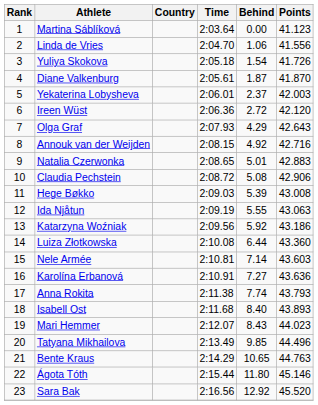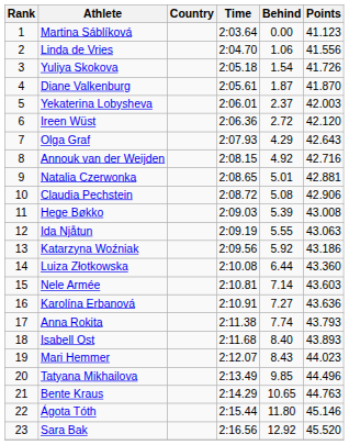 <table class="wikitable" style="text-align:center">
 <tr>
 <th>Rank</th>
 <th>Athlete</th>
 <th>Country</th>
 <th>Time</th>
 <th>Behind</th>
 <th>Points</th>
 </tr>
 <tr>
 <td>1</td>
 <td align="left"><a href='#'>Martina Sáblíková</a></td>
 <td align="left"></td>
 <td align="left">2:03.64</td>
 <td>0.00</td>
 <td align="left">41.123</td>
 </tr>
 <tr>
 <td>2</td>
 <td align="left"><a href='#'>Linda de Vries</a></td>
 <td align="left"></td>
 <td align="left">2:04.70</td>
 <td>1.06</td>
 <td align="left">41.556</td>
 </tr>
 <tr>
 <td>3</td>
 <td align="left"><a href='#'>Yuliya Skokova</a></td>
 <td align="left"></td>
 <td align="left">2:05.18</td>
 <td>1.54</td>
 <td align="left">41.726</td>
 </tr>
 <tr>
 <td>4</td>
 <td align="left"><a href='#'>Diane Valkenburg</a></td>
 <td align="left"></td>
 <td align="left">2:05.61</td>
 <td>1.87</td>
 <td align="left">41.870</td>
 </tr>
 <tr>
 <td>5</td>
 <td align="left"><a href='#'>Yekaterina Lobysheva</a></td>
 <td align="left"></td>
 <td align="left">2:06.01</td>
 <td>2.37</td>
 <td align="left">42.003</td>
 </tr>
 <tr>
 <td>6</td>
 <td align="left"><a href='#'>Ireen Wüst</a></td>
 <td align="left"></td>
 <td align="left">2:06.36</td>
 <td>2.72</td>
 <td align="left">42.120</td>
 </tr>
 <tr>
 <td>7</td>
 <td align="left"><a href='#'>Olga Graf</a></td>
 <td align="left"></td>
 <td align="left">2:07.93</td>
 <td>4.29</td>
 <td align="left">42.643</td>
 </tr>
 <tr>
 <td>8</td>
 <td align="left"><a href='#'>Annouk van der Weijden</a></td>
 <td align="left"></td>
 <td align="left">2:08.15</td>
 <td>4.92</td>
 <td align="left">42.716</td>
 </tr>
 <tr>
 <td>9</td>
 <td align="left"><a href='#'>Natalia Czerwonka</a></td>
 <td align="left"></td>
 <td align="left">2:08.65</td>
 <td>5.01</td>
-<td align="left">42.883</td>
+<td align="left">42.881</td>
 </tr>
 <tr>
 <td>10</td>
 <td align="left"><a href='#'>Claudia Pechstein</a></td>
 <td align="left"></td>
 <td align="left">2:08.72</td>
 <td>5.08</td>
 <td align="left">42.906</td>
 </tr>
 <tr>
 <td>11</td>
 <td align="left"><a href='#'>Hege Bøkko</a></td>
 <td align="left"></td>
 <td align="left">2:09.03</td>
 <td>5.39</td>
 <td align="left">43.008</td>
 </tr>
 <tr>
 <td>12</td>
 <td align="left"><a href='#'>Ida Njåtun</a></td>
 <td align="left"></td>
 <td align="left">2:09.19</td>
 <td>5.55</td>
 <td align="left">43.063</td>
 </tr>
 <tr>
 <td>13</td>
 <td align="left"><a href='#'>Katarzyna Woźniak</a></td>
 <td align="left"></td>
 <td align="left">2:09.56</td>
 <td>5.92</td>
 <td align="left">43.186</td>
 </tr>
 <tr>
 <td>14</td>
 <td align="left"><a href='#'>Luiza Złotkowska</a></td>
 <td align="left"></td>
 <td align="left">2:10.08</td>
 <td>6.44</td>
 <td align="left">43.360</td>
 </tr>
 <tr>
 <td>15</td>
 <td align="left"><a href='#'>Nele Armée</a></td>
 <td align="left"></td>
 <td align="left">2:10.81</td>
 <td>7.14</td>
 <td align="left">43.603</td>
 </tr>
 <tr>
 <td>16</td>
 <td align="left"><a href='#'>Karolína Erbanová</a></td>
 <td align="left"></td>
 <td align="left">2:10.91</td>
 <td>7.27</td>
 <td align="left">43.636</td>
 </tr>
 <tr>
 <td>17</td>
 <td align="left"><a href='#'>Anna Rokita</a></td>
 <td align="left"></td>
 <td align="left">2:11.38</td>
 <td>7.74</td>
 <td align="left">43.793</td>
 </tr>
 <tr>
 <td>18</td>
 <td align="left"><a href='#'>Isabell Ost</a></td>
 <td align="left"></td>
 <td align="left">2:11.68</td>
 <td>8.40</td>
 <td align="left">43.893</td>
 </tr>
 <tr>
 <td>19</td>
 <td align="left"><a href='#'>Mari Hemmer</a></td>
 <td align="left"></td>
 <td align="left">2:12.07</td>
 <td>8.43</td>
 <td align="left">44.023</td>
 </tr>
 <tr>
 <td>20</td>
 <td align="left"><a href='#'>Tatyana Mikhailova</a></td>
 <td align="left"></td>
 <td align="left">2:13.49</td>
 <td>9.85</td>
 <td align="left">44.496</td>
 </tr>
 <tr>
 <td>21</td>
 <td align="left"><a href='#'>Bente Kraus</a></td>
 <td align="left"></td>
 <td align="left">2:14.29</td>
 <td>10.65</td>
 <td align="left">44.763</td>
 </tr>
 <tr>
 <td>22</td>
 <td align="left"><a href='#'>Ágota Tóth</a></td>
 <td align="left"></td>
 <td align="left">2:15.44</td>
 <td>11.80</td>
 <td align="left">45.146</td>
 </tr>
 <tr>
 <td>23</td>
 <td align="left"><a href='#'>Sara Bak</a></td>
 <td align="left"></td>
 <td align="left">2:16.56</td>
 <td>12.92</td>
 <td align="left">45.520</td>
 </tr>
 <tr>
 </tr>
 </table>
